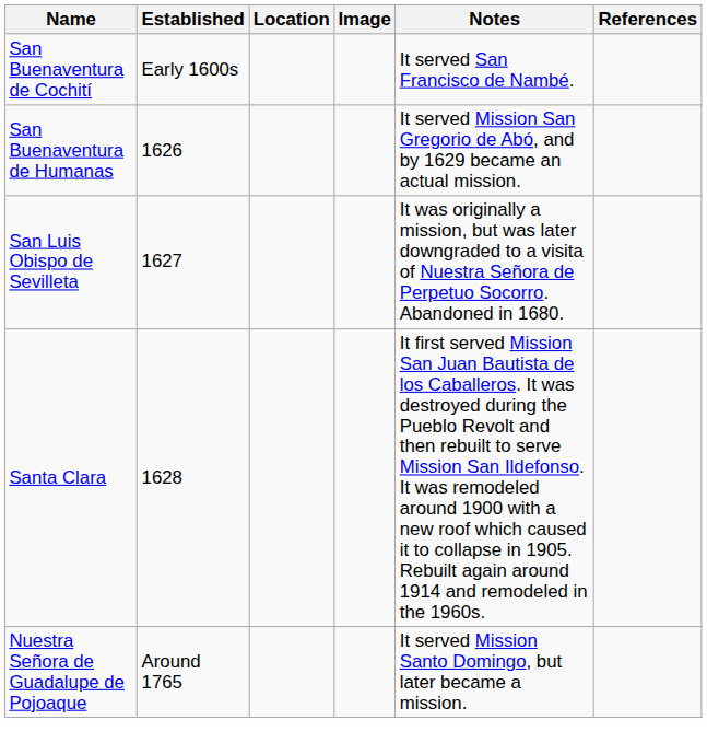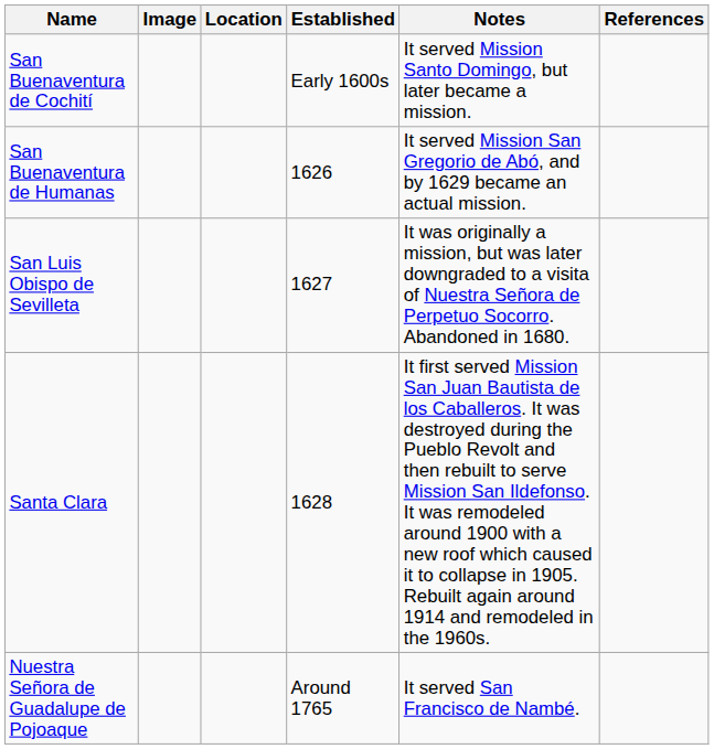 <table class="wikitable">
 <tr>
 <th>Name</th>
+<th>Image</th>
+<th>Location</th>
 <th>Established</th>
-<th>Location</th>
-<th>Image</th>
 <th>Notes</th>
 <th>References</th>
 </tr>
 <tr>
 <td><a href='#'>San Buenaventura de Cochití</a></td>
+<td></td>
+<td><sub></sub></td>
 <td>Early 1600s</td>
-<td><sub></sub></td>
-<td></td>
-<td>It served <a href='#'>San Francisco de Nambé</a>.</td>
+<td>It served <a href='#'>Mission Santo Domingo</a>, but later became a mission.</td>
 <td></td>
 </tr>
 <tr>
 <td><a href='#'>San Buenaventura de Humanas</a></td>
+<td></td>
+<td><sub></sub></td>
 <td>1626</td>
-<td><sub></sub></td>
-<td></td>
 <td>It served <a href='#'>Mission San Gregorio de Abó</a>, and by 1629 became an actual mission.</td>
 <td></td>
 </tr>
 <tr>
 <td><a href='#'>San Luis Obispo de Sevilleta</a></td>
-<td>1627</td>
 <td></td>
 <td></td>
+<td>1627</td>
 <td>It was originally a mission, but was later downgraded to a visita of <a href='#'>Nuestra Señora de Perpetuo Socorro</a>. Abandoned in 1680.</td>
 <td></td>
 </tr>
 <tr>
 <td><a href='#'>Santa Clara</a></td>
+<td></td>
+<td><sub></sub></td>
 <td>1628</td>
-<td><sub></sub></td>
-<td></td>
 <td>It first served <a href='#'>Mission San Juan Bautista de los Caballeros</a>. It was destroyed during the Pueblo Revolt and then rebuilt to serve <a href='#'>Mission San Ildefonso</a>. It was remodeled around 1900 with a new roof which caused it to collapse in 1905. Rebuilt again around 1914 and remodeled in the 1960s.</td>
 <td></td>
 </tr>
 <tr>
 <td><a href='#'>Nuestra Señora de Guadalupe de Pojoaque</a></td>
-<td>Around 1765</td>
 <td></td>
 <td></td>
-<td>It served <a href='#'>Mission Santo Domingo</a>, but later became a mission.</td>
+<td>Around 1765</td>
+<td>It served <a href='#'>San Francisco de Nambé</a>.</td>
 <td></td>
 </tr>
 </table>
